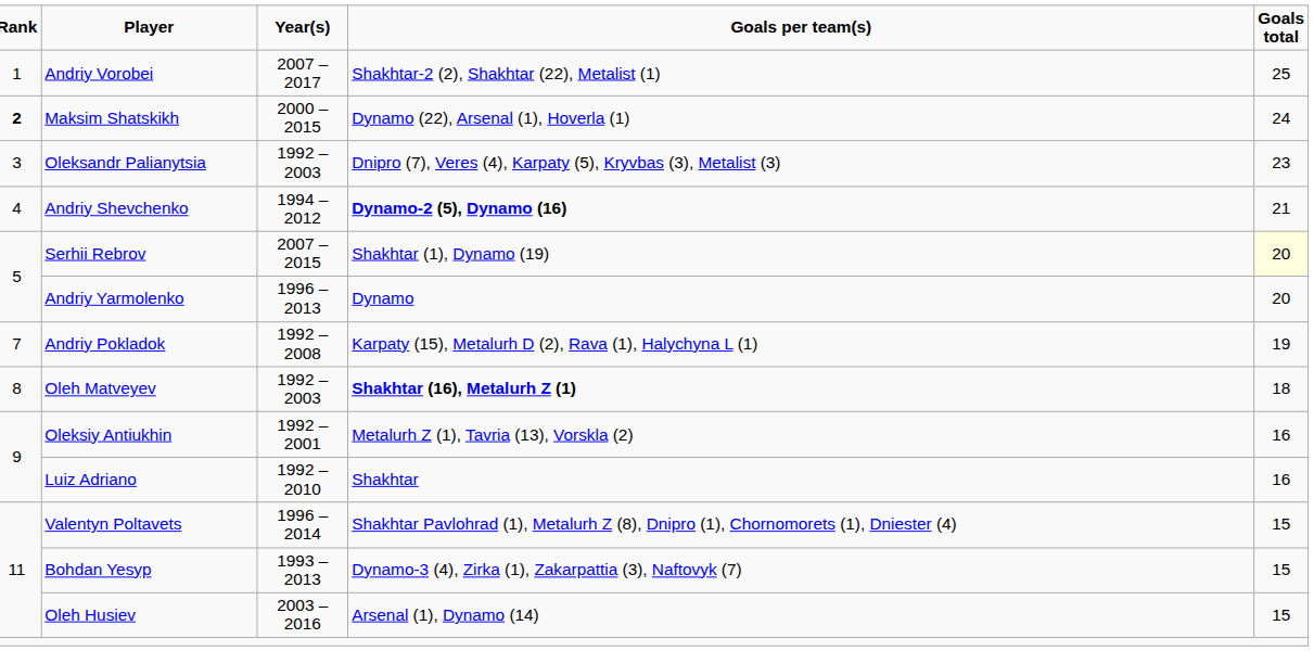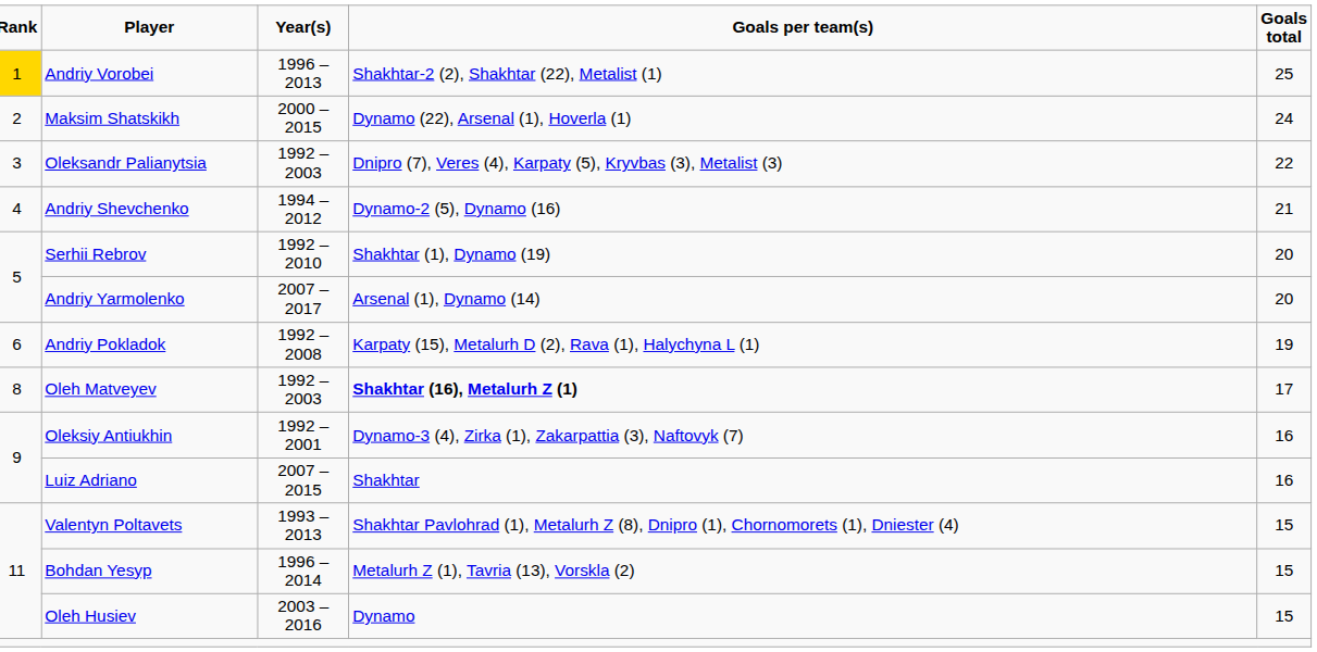 <table class="wikitable" style="text-align:center;margin-left:1em;float:right;width:100%;">
 <tr>
 <td align="center" style="width: 10px;"><strong>Rank</strong></td>
 <td align="center" style="width: 200px;"><strong>Player</strong></td>
 <td align="center" style="width: 80px;"><strong>Year(s)</strong></td>
 <td align="center"><strong>Goals per team(s)</strong></td>
 <td align="center" style="width: 10px;"><strong>Goals total</strong></td>
 </tr>
 <tr>
-<td>1</td>
+<td style="background: gold;">1</td>
 <td style="text-align:left;"> <a href='#'>Andriy Vorobei</a></td>
-<td align="center">2007 – 2017</td>
+<td align="center">1996 – 2013</td>
 <td align="left"><a href='#'>Shakhtar-2</a> (2), <a href='#'>Shakhtar</a> (22), <a href='#'>Metalist</a> (1)</td>
 <td align="center">25</td>
 </tr>
 <tr>
-<td><strong>2</strong></td>
+<td>2</td>
 <td style="text-align:left;"> <a href='#'>Maksim Shatskikh</a></td>
 <td align="center">2000 – 2015</td>
 <td align="left"><a href='#'>Dynamo</a> (22), <a href='#'>Arsenal</a> (1), <a href='#'>Hoverla</a> (1)</td>
 <td align="center">24</td>
 </tr>
 <tr>
 <td>3</td>
 <td style="text-align:left;"> <a href='#'>Oleksandr Palianytsia</a></td>
 <td align="center">1992 – 2003</td>
 <td align="left"><a href='#'>Dnipro</a> (7), <a href='#'>Veres</a> (4), <a href='#'>Karpaty</a> (5), <a href='#'>Kryvbas</a> (3), <a href='#'>Metalist</a> (3)</td>
-<td align="center">23</td>
+<td align="center">22</td>
 </tr>
 <tr>
 <td>4</td>
 <td style="text-align:left;"> <a href='#'>Andriy Shevchenko</a></td>
 <td align="center">1994 – 2012</td>
-<td align="left"><strong><a href='#'>Dynamo-2</a> (5), <a href='#'>Dynamo</a> (16)</strong></td>
+<td align="left"><a href='#'>Dynamo-2</a> (5), <a href='#'>Dynamo</a> (16)</td>
 <td align="center">21</td>
 </tr>
 <tr>
 <td rowspan=2>5</td>
 <td style="text-align:left;"> <a href='#'>Serhii Rebrov</a></td>
-<td align="center">2007 – 2015</td>
+<td align="center">1992 – 2010</td>
 <td align="left"><a href='#'>Shakhtar</a> (1), <a href='#'>Dynamo</a> (19)</td>
-<td align="center" style="background: lightyellow;">20</td>
+<td align="center">20</td>
 </tr>
 <tr>
 <td style="text-align:left;"> <a href='#'>Andriy Yarmolenko</a></td>
-<td align="center">1996 – 2013</td>
-<td align="left"><a href='#'>Dynamo</a></td>
+<td align="center">2007 – 2017</td>
+<td align="left"><a href='#'>Arsenal</a> (1), <a href='#'>Dynamo</a> (14)</td>
 <td align="center">20</td>
 </tr>
 <tr>
-<td>7</td>
+<td>6</td>
 <td style="text-align:left;"> <a href='#'>Andriy Pokladok</a></td>
 <td align="center">1992 – 2008</td>
 <td align="left"><a href='#'>Karpaty</a> (15), <a href='#'>Metalurh D</a> (2), <a href='#'>Rava</a> (1), <a href='#'>Halychyna L</a> (1)</td>
 <td align="center">19</td>
 </tr>
 <tr>
 <td>8</td>
 <td style="text-align:left;"> <a href='#'>Oleh Matveyev</a></td>
 <td align="center">1992 – 2003</td>
 <td align="left"><strong><a href='#'>Shakhtar</a> (16), <a href='#'>Metalurh Z</a> (1)</strong></td>
-<td align="center">18</td>
+<td align="center">17</td>
 </tr>
 <tr>
 <td rowspan=2>9</td>
 <td style="text-align:left;"> <a href='#'>Oleksiy Antiukhin</a></td>
 <td align="center">1992 – 2001</td>
-<td align="left"><a href='#'>Metalurh Z</a> (1), <a href='#'>Tavria</a> (13), <a href='#'>Vorskla</a> (2)</td>
+<td align="left"><a href='#'>Dynamo-3</a> (4), <a href='#'>Zirka</a> (1), <a href='#'>Zakarpattia</a> (3), <a href='#'>Naftovyk</a> (7)</td>
 <td align="center">16</td>
 </tr>
 <tr>
 <td style="text-align:left;"> <a href='#'>Luiz Adriano</a></td>
-<td align="center">1992 – 2010</td>
+<td align="center">2007 – 2015</td>
 <td align="left"><a href='#'>Shakhtar</a></td>
 <td align="center">16</td>
 </tr>
 <tr>
 <td rowspan=3>11</td>
 <td style="text-align:left;"> <a href='#'>Valentyn Poltavets</a></td>
-<td align="center">1996 – 2014</td>
+<td align="center">1993 – 2013</td>
 <td align="left"><a href='#'>Shakhtar Pavlohrad</a> (1), <a href='#'>Metalurh Z</a> (8), <a href='#'>Dnipro</a> (1), <a href='#'>Chornomorets</a> (1), <a href='#'>Dniester</a> (4)</td>
 <td align="center">15</td>
 </tr>
 <tr>
 <td style="text-align:left;"> <a href='#'>Bohdan Yesyp</a></td>
-<td align="center">1993 – 2013</td>
-<td align="left"><a href='#'>Dynamo-3</a> (4), <a href='#'>Zirka</a> (1), <a href='#'>Zakarpattia</a> (3), <a href='#'>Naftovyk</a> (7)</td>
+<td align="center">1996 – 2014</td>
+<td align="left"><a href='#'>Metalurh Z</a> (1), <a href='#'>Tavria</a> (13), <a href='#'>Vorskla</a> (2)</td>
 <td align="center">15</td>
 </tr>
 <tr>
 <td style="text-align:left;"> <a href='#'>Oleh Husiev</a></td>
 <td align="center">2003 – 2016</td>
-<td align="left"><a href='#'>Arsenal</a> (1), <a href='#'>Dynamo</a> (14)</td>
+<td align="left"><a href='#'>Dynamo</a></td>
 <td align="center">15</td>
 </tr>
 <tr>
 <td colspan="6"></td>
 </tr>
 </table>
